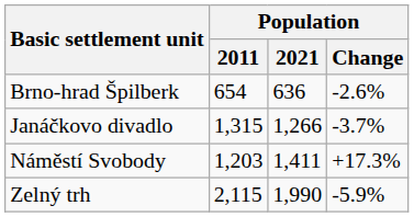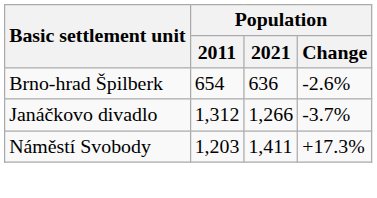 <table class="wikitable sortable">
 <tr>
 <th rowspan=2>Basic settlement unit</th>
 <th colspan=3>Population</th>
 </tr>
 <tr>
 <th>2011</th>
 <th>2021</th>
 <th>Change</th>
 </tr>
 <tr>
 <td>Brno-hrad Špilberk</td>
 <td>654</td>
 <td>636</td>
 <td>-2.6%</td>
 </tr>
 <tr>
 <td>Janáčkovo divadlo</td>
-<td>1,315</td>
+<td>1,312</td>
 <td>1,266</td>
 <td>-3.7%</td>
 </tr>
 <tr>
 <td>Náměstí Svobody</td>
 <td>1,203</td>
 <td>1,411</td>
 <td>+17.3%</td>
 </tr>
-<tr>
-<td>Zelný trh</td>
-<td>2,115</td>
-<td>1,990</td>
-<td>-5.9%</td>
-</tr>
 </table>
